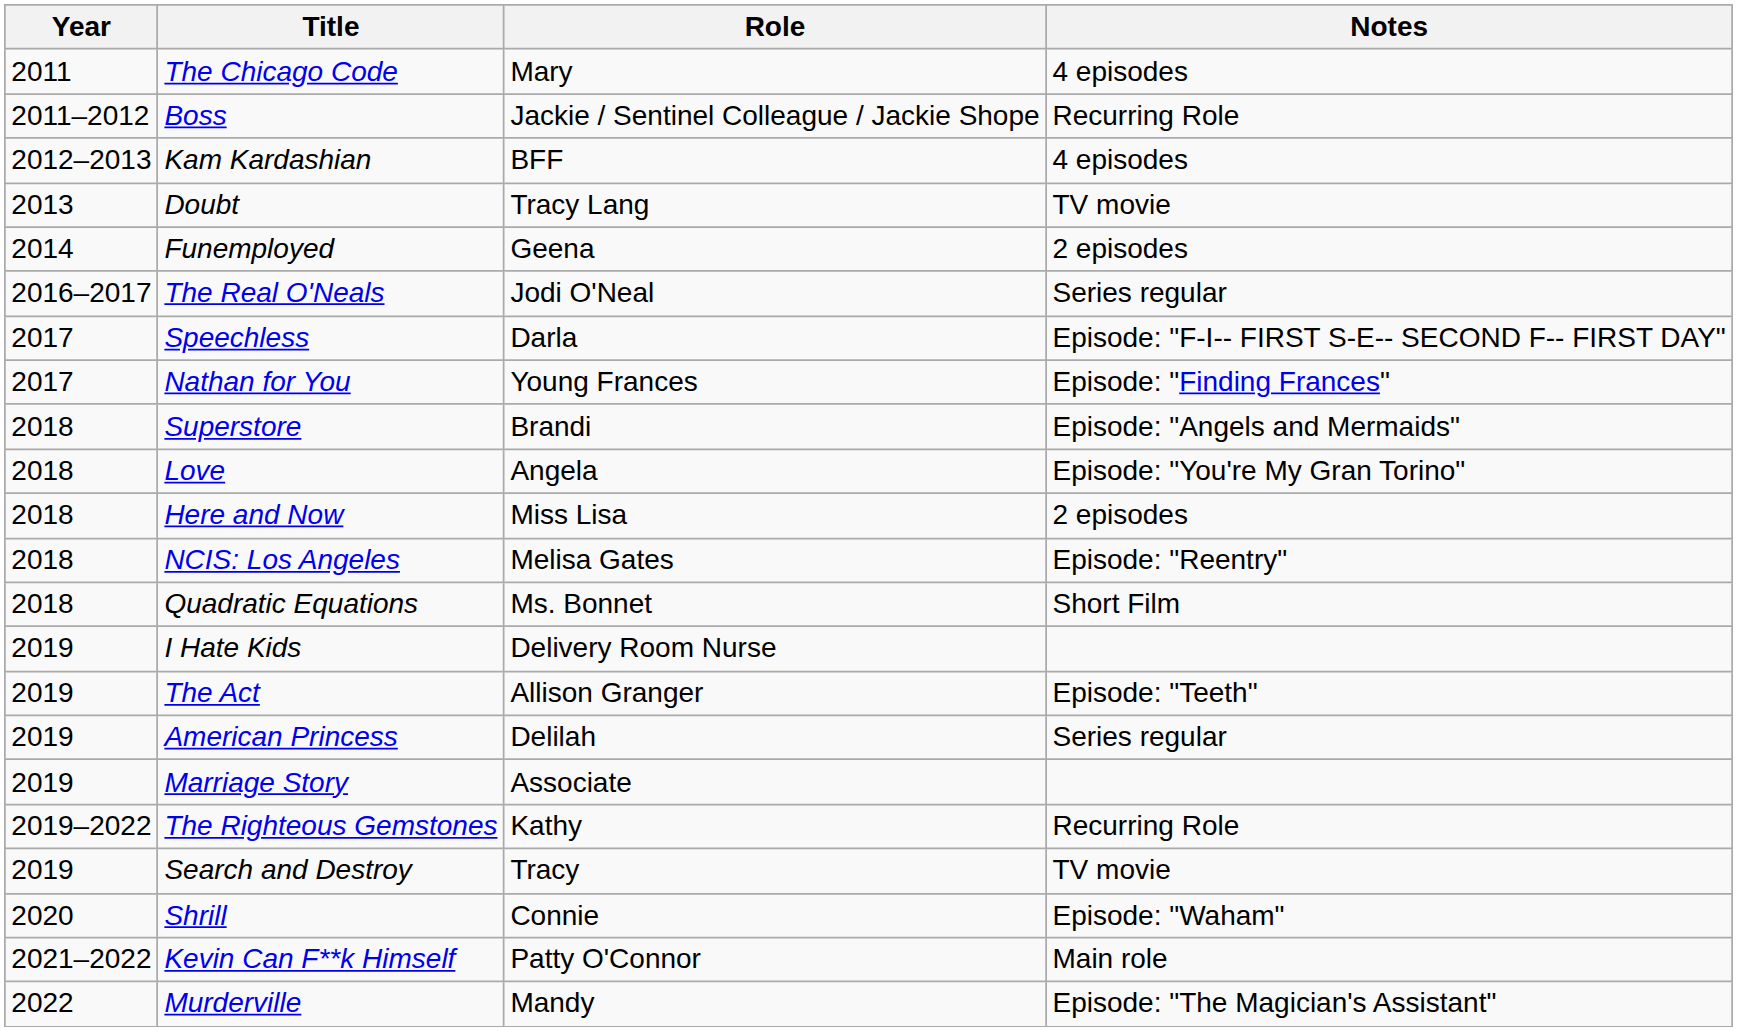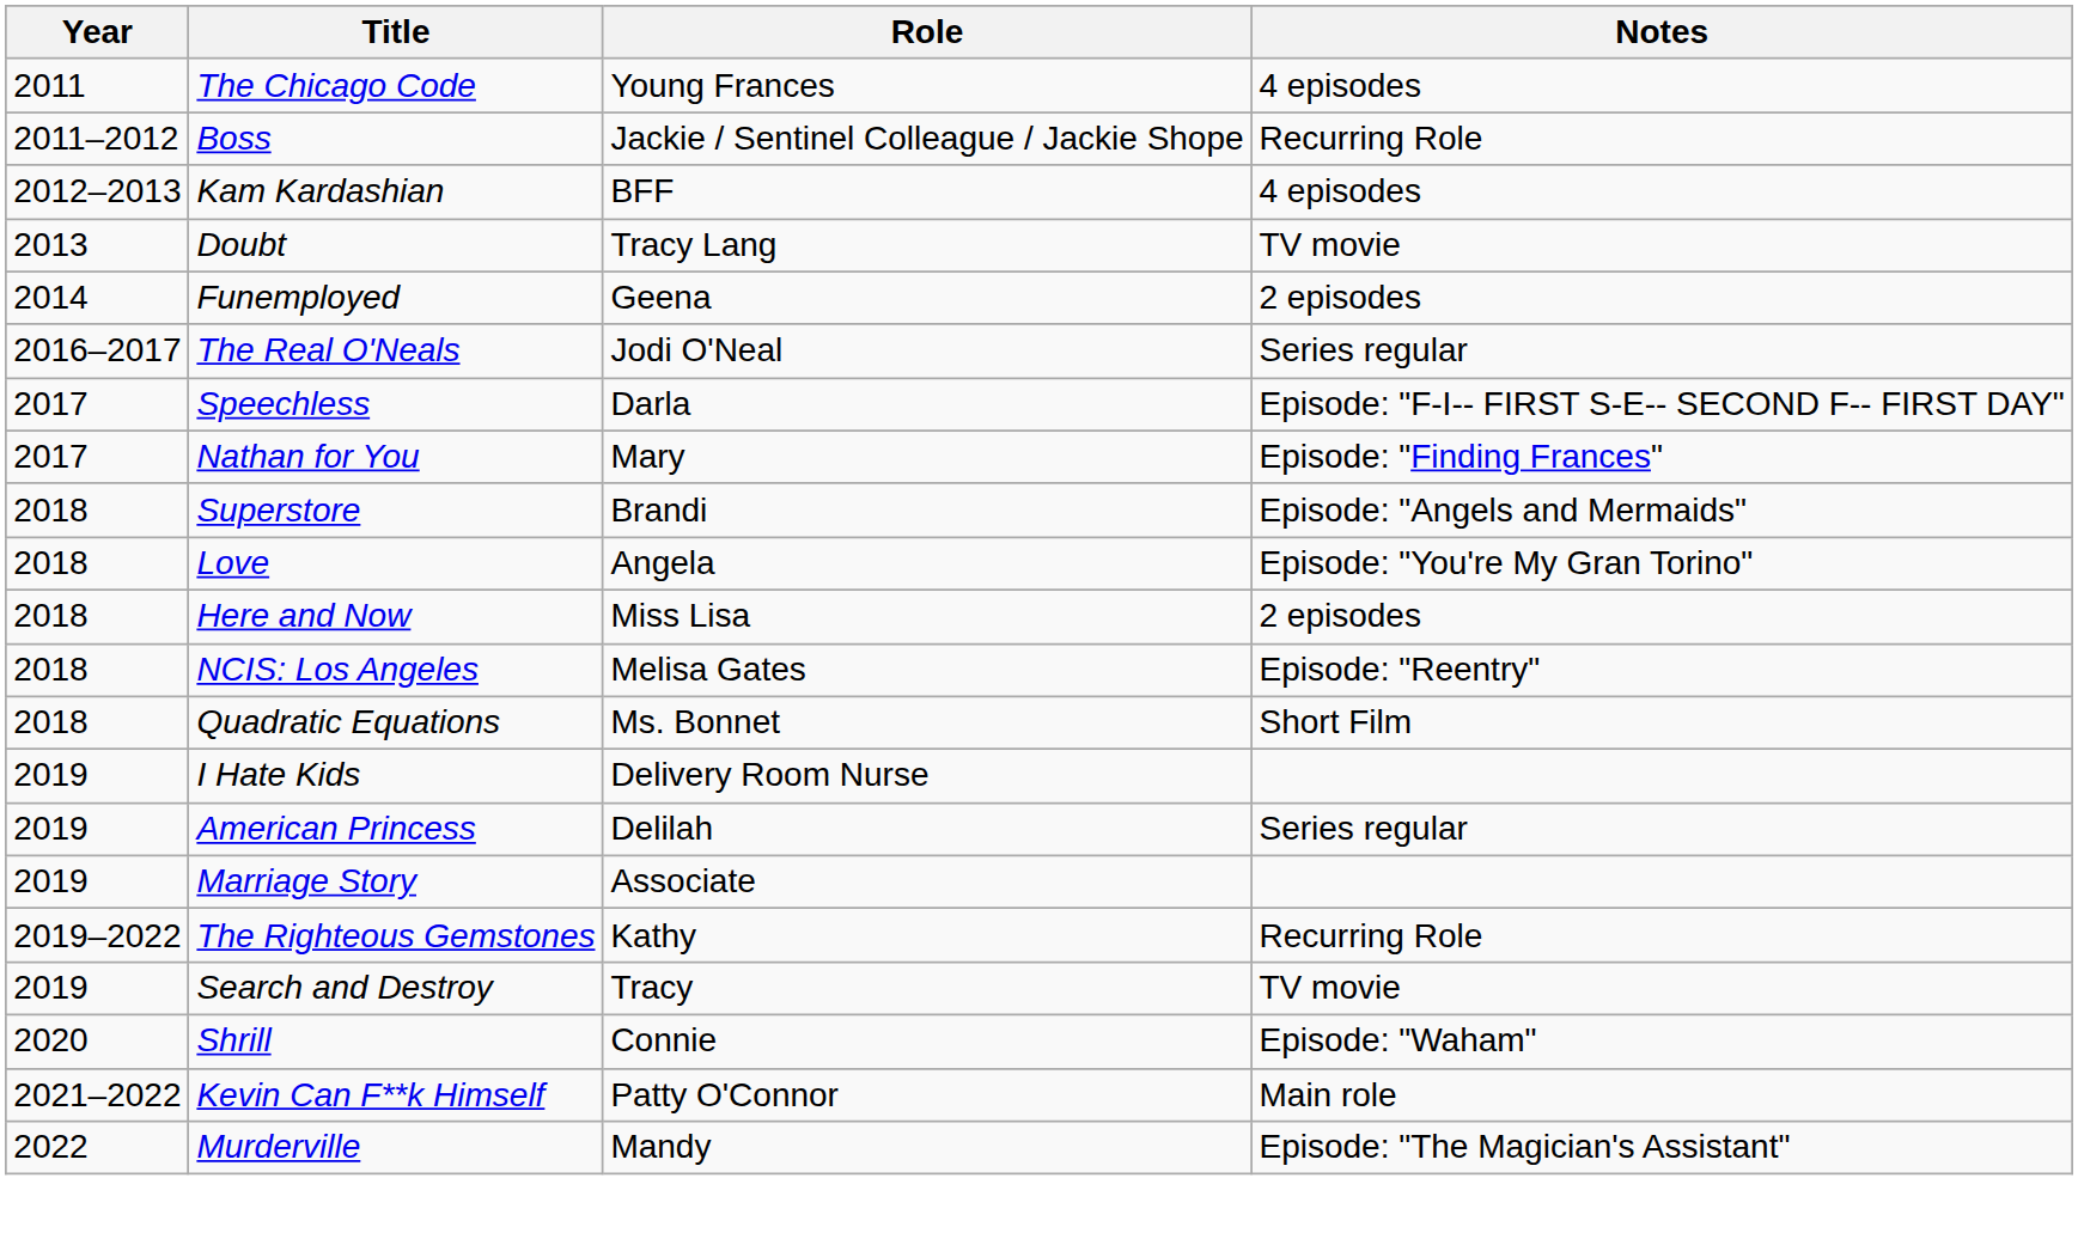 <table class="wikitable sortable">
 <tr>
 <th>Year</th>
 <th>Title</th>
 <th>Role</th>
 <th class="unsortable">Notes</th>
 </tr>
 <tr>
 <td>2011</td>
 <td><em><a href='#'>The Chicago Code</a></em></td>
-<td>Mary</td>
+<td>Young Frances</td>
 <td>4 episodes</td>
 </tr>
 <tr>
 <td>2011–2012</td>
 <td><em><a href='#'>Boss</a></em></td>
 <td>Jackie / Sentinel Colleague / Jackie Shope</td>
 <td>Recurring Role</td>
 </tr>
 <tr>
 <td>2012–2013</td>
 <td><em>Kam Kardashian</em></td>
 <td>BFF</td>
 <td>4 episodes</td>
 </tr>
 <tr>
 <td>2013</td>
 <td><em>Doubt</em></td>
 <td>Tracy Lang</td>
 <td>TV movie</td>
 </tr>
 <tr>
 <td>2014</td>
 <td><em>Funemployed</em></td>
 <td>Geena</td>
 <td>2 episodes</td>
 </tr>
 <tr>
 <td>2016–2017</td>
 <td><em><a href='#'>The Real O'Neals</a></em></td>
 <td>Jodi O'Neal</td>
 <td>Series regular</td>
 </tr>
 <tr>
 <td>2017</td>
 <td><em><a href='#'>Speechless</a></em></td>
 <td>Darla</td>
 <td>Episode: "F-I-- FIRST S-E-- SECOND F-- FIRST DAY"</td>
 </tr>
 <tr>
 <td>2017</td>
 <td><em><a href='#'>Nathan for You</a></em></td>
-<td>Young Frances</td>
+<td>Mary</td>
 <td>Episode: "<a href='#'>Finding Frances</a>"</td>
 </tr>
 <tr>
 <td>2018</td>
 <td><em><a href='#'>Superstore</a></em></td>
 <td>Brandi</td>
 <td>Episode: "Angels and Mermaids"</td>
 </tr>
 <tr>
 <td>2018</td>
 <td><em><a href='#'>Love</a></em></td>
 <td>Angela</td>
 <td>Episode: "You're My Gran Torino"</td>
 </tr>
 <tr>
 <td>2018</td>
 <td><em><a href='#'>Here and Now</a></em></td>
 <td>Miss Lisa</td>
 <td>2 episodes</td>
 </tr>
 <tr>
 <td>2018</td>
 <td><em><a href='#'>NCIS: Los Angeles</a></em></td>
 <td>Melisa Gates</td>
 <td>Episode: "Reentry"</td>
 </tr>
 <tr>
 <td>2018</td>
 <td><em>Quadratic Equations</em></td>
 <td>Ms. Bonnet</td>
 <td>Short Film</td>
 </tr>
 <tr>
 <td>2019</td>
 <td><em>I Hate Kids</em></td>
 <td>Delivery Room Nurse</td>
 <td></td>
-</tr>
-<tr>
-<td>2019</td>
-<td><em><a href='#'>The Act</a></em></td>
-<td>Allison Granger</td>
-<td>Episode: "Teeth"</td>
 </tr>
 <tr>
 <td>2019</td>
 <td><em><a href='#'>American Princess</a></em></td>
 <td>Delilah</td>
 <td>Series regular</td>
 </tr>
 <tr>
 <td>2019</td>
 <td><em><a href='#'>Marriage Story</a></em></td>
 <td>Associate</td>
 <td></td>
 </tr>
 <tr>
 <td>2019–2022</td>
 <td><em><a href='#'>The Righteous Gemstones</a></em></td>
 <td>Kathy</td>
 <td>Recurring Role</td>
 </tr>
 <tr>
 <td>2019</td>
 <td><em>Search and Destroy</em></td>
 <td>Tracy</td>
 <td>TV movie</td>
 </tr>
 <tr>
 <td>2020</td>
 <td><em><a href='#'>Shrill</a></em></td>
 <td>Connie</td>
 <td>Episode: "Waham"</td>
 </tr>
 <tr>
 <td>2021–2022</td>
 <td><em><a href='#'>Kevin Can F**k Himself</a></em></td>
 <td>Patty O'Connor</td>
 <td>Main role</td>
 </tr>
 <tr>
 <td>2022</td>
 <td><em><a href='#'>Murderville</a></em></td>
 <td>Mandy</td>
 <td>Episode: "The Magician's Assistant"</td>
 </tr>
 </table>
